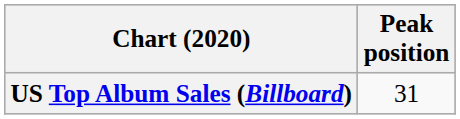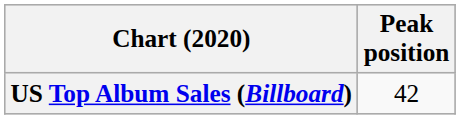 <table class="wikitable sortable plainrowheaders" style="text-align:center">
 <tr>
 <th scope="col">Chart (2020)</th>
 <th scope="col">Peak<br>position</th>
 </tr>
 <tr>
 <th scope="row">US <a href='#'>Top Album Sales</a> (<em><a href='#'>Billboard</a></em>)</th>
-<td>31</td>
+<td>42</td>
 </tr>
 </table>
